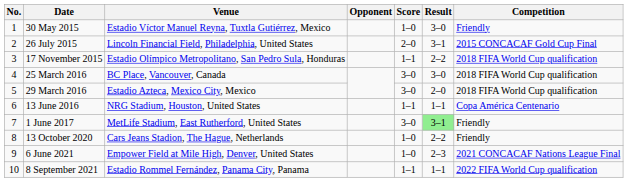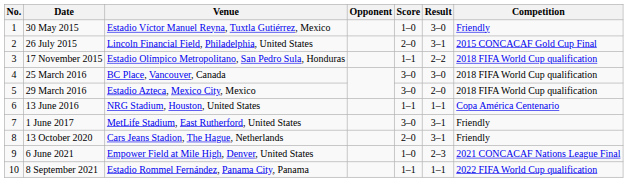 <table class="wikitable sortable">
 <tr>
 <th scope="col">No.</th>
 <th scope="col">Date</th>
 <th scope="col">Venue</th>
 <th scope="col">Opponent</th>
 <th scope="col">Score</th>
 <th scope="col">Result</th>
 <th scope="col">Competition</th>
 </tr>
 <tr>
 <td align="center">1</td>
 <td>30 May 2015</td>
 <td><a href='#'>Estadio Víctor Manuel Reyna</a>, <a href='#'>Tuxtla Gutiérrez</a>, Mexico</td>
 <td></td>
 <td align="center">1–0</td>
 <td align="center">3–0</td>
 <td><a href='#'>Friendly</a></td>
 </tr>
 <tr>
 <td align="center">2</td>
 <td>26 July 2015</td>
 <td><a href='#'>Lincoln Financial Field</a>, <a href='#'>Philadelphia</a>, United States</td>
 <td></td>
 <td align="center">2–0</td>
 <td align="center">3–1</td>
 <td><a href='#'>2015 CONCACAF Gold Cup Final</a></td>
 </tr>
 <tr>
 <td align="center">3</td>
 <td>17 November 2015</td>
 <td><a href='#'>Estadio Olímpico Metropolitano</a>, <a href='#'>San Pedro Sula</a>, Honduras</td>
 <td></td>
 <td align="center">1–1</td>
 <td align="center">2–2</td>
 <td><a href='#'>2018 FIFA World Cup qualification</a></td>
 </tr>
 <tr>
 <td align="center">4</td>
 <td>25 March 2016</td>
 <td><a href='#'>BC Place</a>, <a href='#'>Vancouver</a>, Canada</td>
 <td rowspan="2"></td>
 <td align="center">3–0</td>
 <td align="center">3–0</td>
 <td>2018 FIFA World Cup qualification</td>
 </tr>
 <tr>
 <td align="center">5</td>
 <td>29 March 2016</td>
 <td><a href='#'>Estadio Azteca</a>, <a href='#'>Mexico City</a>, Mexico</td>
 <td align="center">3–0</td>
 <td align="center">2–0</td>
 <td>2018 FIFA World Cup qualification</td>
 </tr>
 <tr>
 <td align="center">6</td>
 <td>13 June 2016</td>
 <td><a href='#'>NRG Stadium</a>, <a href='#'>Houston</a>, United States</td>
 <td></td>
 <td align="center">1–1</td>
 <td align="center">1–1</td>
 <td><a href='#'>Copa América Centenario</a></td>
 </tr>
 <tr>
 <td align="center">7</td>
 <td>1 June 2017</td>
 <td><a href='#'>MetLife Stadium</a>, <a href='#'>East Rutherford</a>, United States</td>
 <td></td>
 <td align="center">3–0</td>
-<td align="center" style="background: lightgreen;">3–1</td>
+<td align="center">3–1</td>
 <td>Friendly</td>
 </tr>
 <tr>
 <td align="center">8</td>
 <td>13 October 2020</td>
 <td><a href='#'>Cars Jeans Stadion</a>, <a href='#'>The Hague</a>, Netherlands</td>
 <td></td>
-<td align="center">1–0</td>
-<td align="center">2–2</td>
+<td align="center">2–0</td>
+<td align="center">3–1</td>
 <td>Friendly</td>
 </tr>
 <tr>
 <td align="center">9</td>
 <td>6 June 2021</td>
 <td><a href='#'>Empower Field at Mile High</a>, <a href='#'>Denver</a>, United States</td>
 <td></td>
 <td align="center">1–0</td>
 <td align="center">2–3 </td>
 <td><a href='#'>2021 CONCACAF Nations League Final</a></td>
 </tr>
 <tr>
 <td align="center">10</td>
 <td>8 September 2021</td>
 <td><a href='#'>Estadio Rommel Fernández</a>, <a href='#'>Panama City</a>, Panama</td>
 <td></td>
 <td align="center">1–1</td>
 <td align="center">1–1</td>
 <td><a href='#'>2022 FIFA World Cup qualification</a></td>
 </tr>
 </table>
